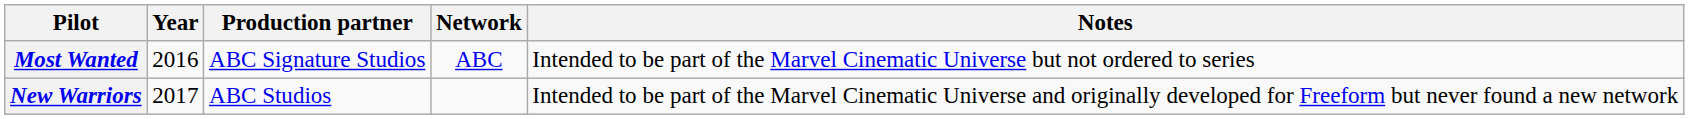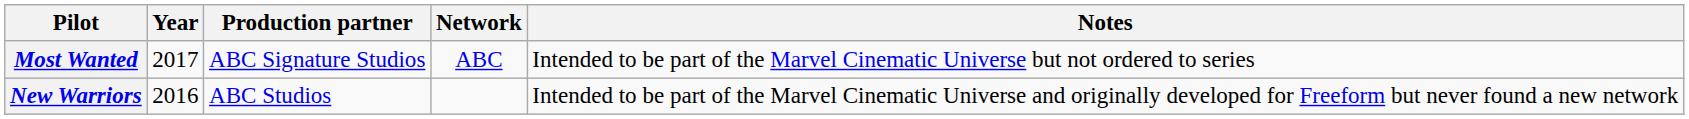 <table class="wikitable plainrowheaders defaultleft">
 <tr>
 <th scope="col">Pilot</th>
 <th scope="col">Year</th>
 <th scope="col">Production partner</th>
 <th scope="col">Network</th>
 <th scope="col">Notes</th>
 </tr>
 <tr>
 <th scope="row"><em><a href='#'>Most Wanted</a></em></th>
-<td>2016</td>
+<td>2017</td>
 <td><a href='#'>ABC Signature Studios</a></td>
 <td style="text-align: center;"><a href='#'>ABC</a></td>
 <td>Intended to be part of the <a href='#'>Marvel Cinematic Universe</a> but not ordered to series</td>
 </tr>
 <tr>
 <th scope="row"><em><a href='#'>New Warriors</a></em></th>
-<td>2017</td>
+<td>2016</td>
 <td><a href='#'>ABC Studios</a></td>
 <td></td>
 <td>Intended to be part of the Marvel Cinematic Universe and originally developed for <a href='#'>Freeform</a> but never found a new network</td>
 </tr>
 </table>
